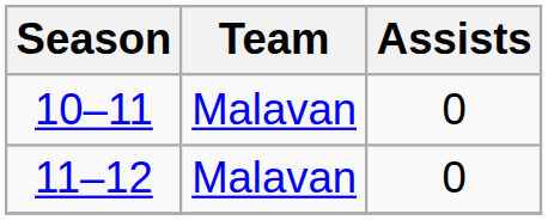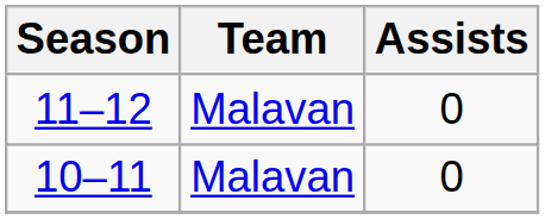 <table class="wikitable" style="text-align: center;">
 <tr>
 <th>Season</th>
 <th>Team</th>
 <th>Assists</th>
 </tr>
 <tr>
-<td><a href='#'>10–11</a></td>
+<td><a href='#'>11–12</a></td>
 <td align="left"><a href='#'>Malavan</a></td>
 <td>0</td>
 </tr>
 <tr>
-<td><a href='#'>11–12</a></td>
+<td><a href='#'>10–11</a></td>
 <td align="left"><a href='#'>Malavan</a></td>
 <td>0</td>
 </tr>
 <tr>
 </tr>
 </table>
